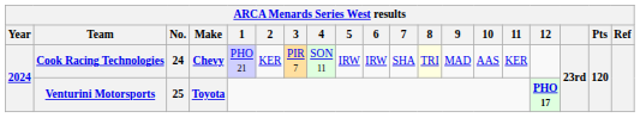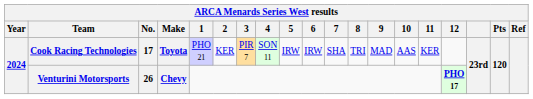 <table class="wikitable" style="text-align:center; font-size:75%">
 <tr>
 <th colspan=19><a href='#'>ARCA Menards Series West</a> results</th>
 </tr>
 <tr>
 <th>Year</th>
 <th>Team</th>
 <th>No.</th>
 <th>Make</th>
 <th>1</th>
 <th>2</th>
 <th>3</th>
 <th>4</th>
 <th>5</th>
 <th>6</th>
 <th>7</th>
 <th>8</th>
 <th>9</th>
 <th>10</th>
 <th>11</th>
 <th>12</th>
 <th></th>
 <th>Pts</th>
 <th>Ref</th>
 </tr>
 <tr>
 <th rowspan=2><a href='#'>2024</a></th>
 <th><a href='#'>Cook Racing Technologies</a></th>
-<th>24</th>
-<th><a href='#'>Chevy</a></th>
+<th>17</th>
+<th><a href='#'>Toyota</a></th>
 <td style="background:#CFCFFF;"><a href='#'>PHO</a><br><small>21</small></td>
 <td><a href='#'>KER</a></td>
 <td style="background:#FFDF9F;"><a href='#'>PIR</a><br><small>7</small></td>
 <td style="background:#DFFFDF;"><a href='#'>SON</a><br><small>11</small></td>
 <td><a href='#'>IRW</a></td>
 <td><a href='#'>IRW</a></td>
 <td><a href='#'>SHA</a></td>
-<td style="background: lightyellow;"><a href='#'>TRI</a></td>
+<td><a href='#'>TRI</a></td>
 <td><a href='#'>MAD</a></td>
 <td><a href='#'>AAS</a></td>
 <td><a href='#'>KER</a></td>
 <td></td>
 <th rowspan=2>23rd</th>
 <th rowspan=2>120</th>
 <th rowspan=2></th>
 </tr>
 <tr>
 <th><a href='#'>Venturini Motorsports</a></th>
-<th>25</th>
-<th><a href='#'>Toyota</a></th>
+<th>26</th>
+<th><a href='#'>Chevy</a></th>
 <td colspan=11></td>
 <td style="background:#DFFFDF;"><strong><a href='#'>PHO</a><br><small>17</small></strong></td>
 </tr>
 </table>
